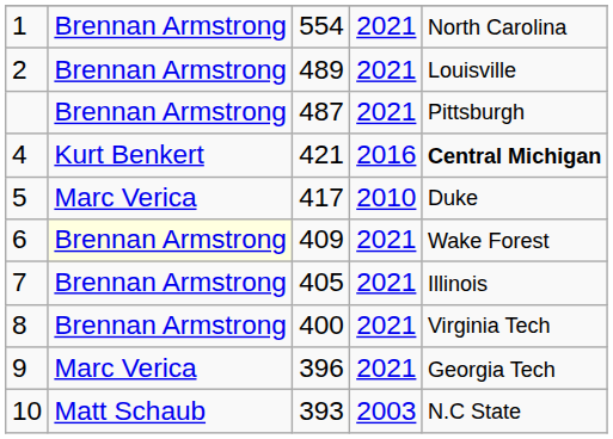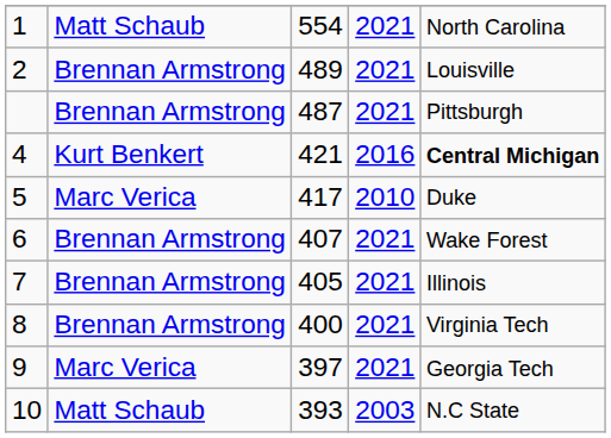 <table class="wikitable">
 <tr>
 </tr>
 <tr>
 <td>1</td>
-<td><a href='#'>Brennan Armstrong</a></td>
+<td><a href='#'>Matt Schaub</a></td>
 <td>554</td>
 <td><a href='#'>2021</a></td>
 <td style="font-size:80%;">North Carolina</td>
 </tr>
 <tr>
 <td>2</td>
 <td><a href='#'>Brennan Armstrong</a></td>
 <td>489</td>
 <td><a href='#'>2021</a></td>
 <td style="font-size:80%;">Louisville</td>
 </tr>
 <tr>
 <td></td>
 <td><a href='#'>Brennan Armstrong</a></td>
 <td>487</td>
 <td><a href='#'>2021</a></td>
 <td style="font-size:80%;">Pittsburgh</td>
 </tr>
 <tr>
 <td>4</td>
 <td><a href='#'>Kurt Benkert</a></td>
 <td>421</td>
 <td><a href='#'>2016</a></td>
 <td style="font-size:80%;"><strong>Central Michigan</strong></td>
 </tr>
 <tr>
 <td>5</td>
 <td><a href='#'>Marc Verica</a></td>
 <td>417</td>
 <td><a href='#'>2010</a></td>
 <td style="font-size:80%;">Duke</td>
 </tr>
 <tr>
 <td>6</td>
-<td style="background: lightyellow;"><a href='#'>Brennan Armstrong</a></td>
-<td>409</td>
+<td><a href='#'>Brennan Armstrong</a></td>
+<td>407</td>
 <td><a href='#'>2021</a></td>
 <td style="font-size:80%;">Wake Forest</td>
 </tr>
 <tr>
 <td>7</td>
 <td><a href='#'>Brennan Armstrong</a></td>
 <td>405</td>
 <td><a href='#'>2021</a></td>
 <td style="font-size:80%;">Illinois</td>
 </tr>
 <tr>
 <td>8</td>
 <td><a href='#'>Brennan Armstrong</a></td>
 <td>400</td>
 <td><a href='#'>2021</a></td>
 <td style="font-size:80%;">Virginia Tech</td>
 </tr>
 <tr>
 <td>9</td>
 <td><a href='#'>Marc Verica</a></td>
-<td>396</td>
+<td>397</td>
 <td><a href='#'>2021</a></td>
 <td style="font-size:80%;">Georgia Tech</td>
 </tr>
 <tr>
 <td>10</td>
 <td><a href='#'>Matt Schaub</a></td>
 <td>393</td>
 <td><a href='#'>2003</a></td>
 <td style="font-size:80%;">N.C State</td>
 </tr>
 </table>
